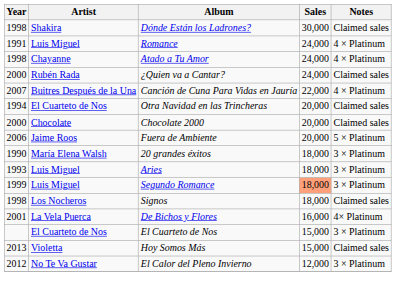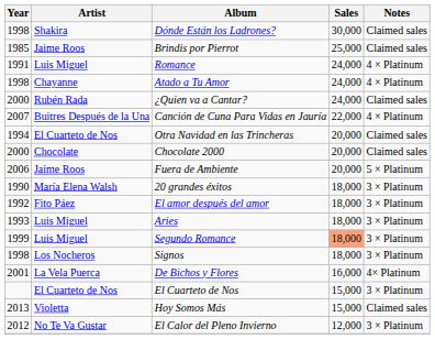 <table class="wikitable">
 <tr>
 <th>Year</th>
 <th>Artist</th>
 <th>Album</th>
 <th>Sales</th>
 <th>Notes</th>
 </tr>
 <tr>
 <td>1998</td>
 <td><a href='#'>Shakira</a></td>
 <td><em><a href='#'>Dónde Están los Ladrones?</a></em></td>
 <td>30,000</td>
+<td>Claimed sales</td>
+</tr>
+<tr>
+<td>1985</td>
+<td><a href='#'>Jaime Roos</a></td>
+<td><em>Brindis por Pierrot</em></td>
+<td>25,000</td>
 <td>Claimed sales</td>
 </tr>
 <tr>
 <td>1991</td>
 <td><a href='#'>Luis Miguel</a></td>
 <td><em><a href='#'>Romance</a></em></td>
 <td>24,000</td>
 <td>4 × Platinum</td>
 </tr>
 <tr>
 <td>1998</td>
 <td><a href='#'>Chayanne</a></td>
 <td><em><a href='#'>Atado a Tu Amor</a></em></td>
 <td>24,000</td>
 <td>4 × Platinum</td>
 </tr>
 <tr>
 <td>2000</td>
 <td><a href='#'>Rubén Rada</a></td>
 <td><em>¿Quien va a Cantar?</em></td>
 <td>24,000</td>
 <td>Claimed sales</td>
 </tr>
 <tr>
 <td>2007</td>
 <td><a href='#'>Buitres Después de la Una</a></td>
 <td><em>Canción de Cuna Para Vidas en Jauría</em></td>
 <td>22,000</td>
 <td>4 × Platinum</td>
 </tr>
 <tr>
 <td>1994</td>
 <td><a href='#'>El Cuarteto de Nos</a></td>
 <td><em>Otra Navidad en las Trincheras</em></td>
 <td>20,000</td>
 <td>Claimed sales</td>
 </tr>
 <tr>
 <td>2000</td>
 <td><a href='#'>Chocolate</a></td>
 <td><em>Chocolate 2000</em></td>
 <td>20,000</td>
 <td>Claimed sales</td>
 </tr>
 <tr>
 <td>2006</td>
 <td><a href='#'>Jaime Roos</a></td>
 <td><em>Fuera de Ambiente</em></td>
 <td>20,000</td>
 <td>5 × Platinum</td>
 </tr>
 <tr>
 <td>1990</td>
 <td><a href='#'>María Elena Walsh</a></td>
 <td><em>20 grandes éxitos</em></td>
 <td>18,000</td>
 <td>3 × Platinum</td>
 </tr>
 <tr>
+<td>1992</td>
+<td><a href='#'>Fito Páez</a></td>
+<td><em><a href='#'>El amor después del amor</a></em></td>
+<td>18,000</td>
+<td>3 × Platinum</td>
+</tr>
+<tr>
 <td>1993</td>
 <td><a href='#'>Luis Miguel</a></td>
 <td><em><a href='#'>Aries</a></em></td>
 <td>18,000</td>
 <td>3 × Platinum</td>
 </tr>
 <tr>
 <td>1999</td>
 <td><a href='#'>Luis Miguel</a></td>
 <td><em><a href='#'>Segundo Romance</a></em></td>
 <td style="background: lightsalmon;">18,000</td>
 <td>3 × Platinum</td>
 </tr>
 <tr>
 <td>1998</td>
 <td><a href='#'>Los Nocheros</a></td>
 <td><em>Signos</em></td>
 <td>18,000</td>
-<td>Claimed sales</td>
+<td>3 × Platinum</td>
 </tr>
 <tr>
 <td>2001</td>
 <td><a href='#'>La Vela Puerca</a></td>
 <td><em><a href='#'>De Bichos y Flores</a></em></td>
 <td>16,000</td>
 <td>4× Platinum</td>
 </tr>
 <tr>
 <td></td>
 <td><a href='#'>El Cuarteto de Nos</a></td>
 <td><em>El Cuarteto de Nos</em></td>
 <td>15,000</td>
 <td>3 × Platinum</td>
 </tr>
 <tr>
 <td>2013</td>
 <td><a href='#'>Violetta</a></td>
 <td><em>Hoy Somos Más</em></td>
 <td>15,000</td>
 <td>Claimed sales</td>
 </tr>
 <tr>
 <td>2012</td>
 <td><a href='#'>No Te Va Gustar</a></td>
 <td><em>El Calor del Pleno Invierno</em></td>
 <td>12,000</td>
 <td>3 × Platinum</td>
 </tr>
 <tr>
 </tr>
 </table>
